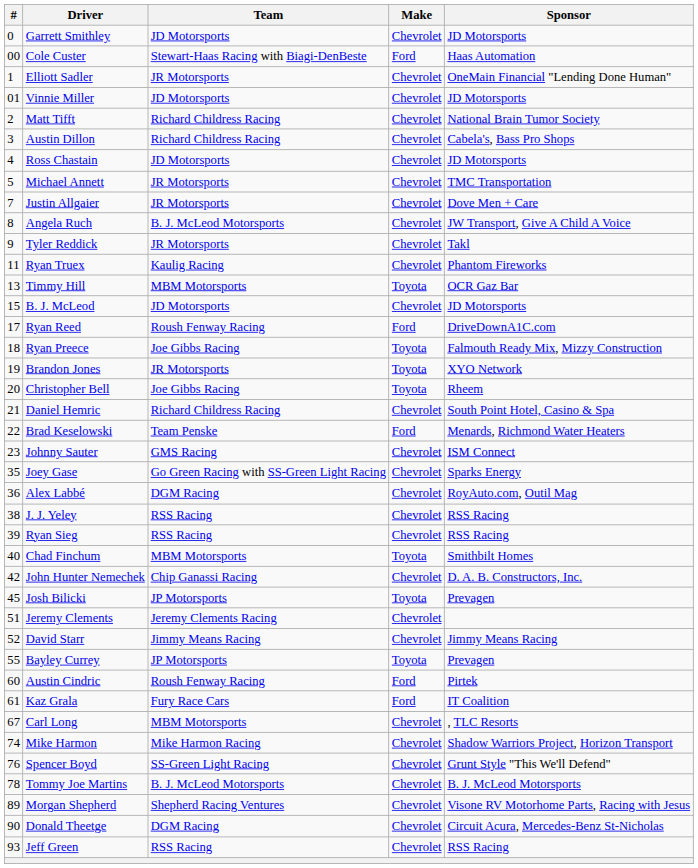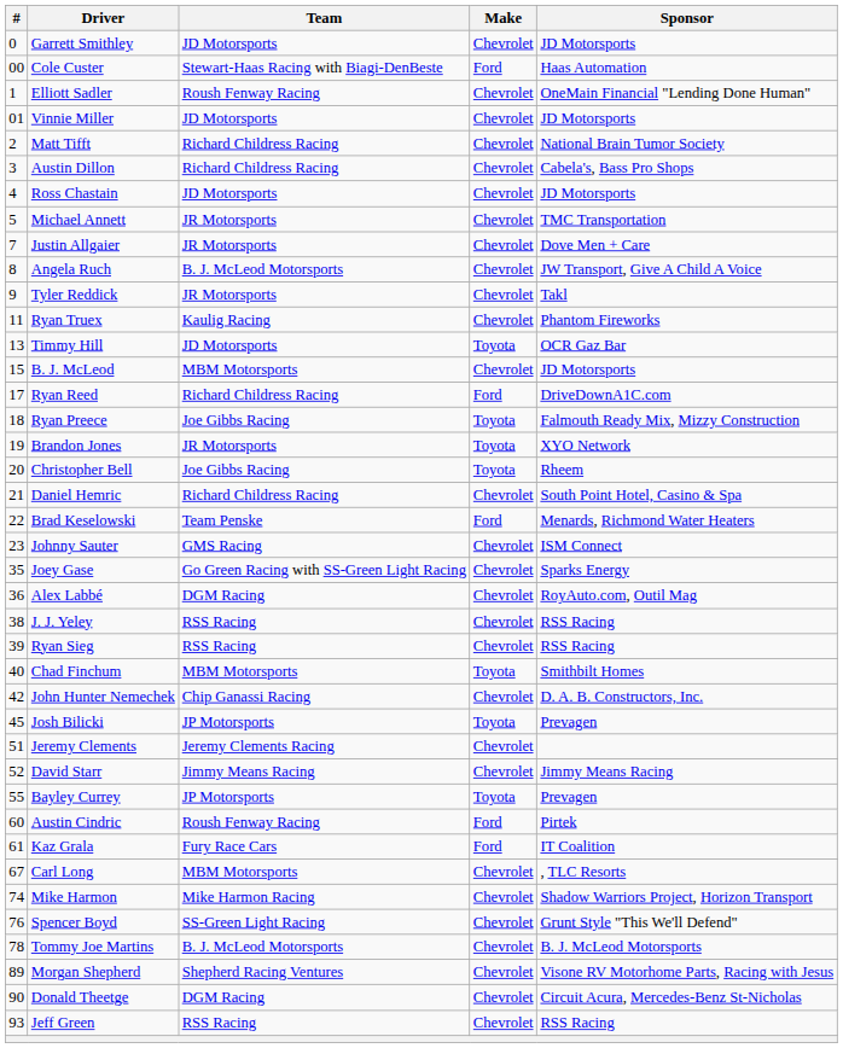 <table class="wikitable" style="font-size:95%">
 <tr>
 <th>#</th>
 <th>Driver</th>
 <th>Team</th>
 <th>Make</th>
 <th>Sponsor</th>
 </tr>
 <tr>
 <td>0</td>
 <td><a href='#'>Garrett Smithley</a></td>
 <td><a href='#'>JD Motorsports</a></td>
 <td><a href='#'>Chevrolet</a></td>
 <td><a href='#'>JD Motorsports</a></td>
 </tr>
 <tr>
 <td>00</td>
 <td><a href='#'>Cole Custer</a></td>
 <td><a href='#'>Stewart-Haas Racing</a> with <a href='#'>Biagi-DenBeste</a></td>
 <td><a href='#'>Ford</a></td>
 <td><a href='#'>Haas Automation</a></td>
 </tr>
 <tr>
 <td>1</td>
 <td><a href='#'>Elliott Sadler</a></td>
-<td><a href='#'>JR Motorsports</a></td>
+<td><a href='#'>Roush Fenway Racing</a></td>
 <td><a href='#'>Chevrolet</a></td>
 <td><a href='#'>OneMain Financial</a> "Lending Done Human"</td>
 </tr>
 <tr>
 <td>01</td>
 <td><a href='#'>Vinnie Miller</a></td>
 <td><a href='#'>JD Motorsports</a></td>
 <td><a href='#'>Chevrolet</a></td>
 <td><a href='#'>JD Motorsports</a></td>
 </tr>
 <tr>
 <td>2</td>
 <td><a href='#'>Matt Tifft</a></td>
 <td><a href='#'>Richard Childress Racing</a></td>
 <td><a href='#'>Chevrolet</a></td>
 <td><a href='#'>National Brain Tumor Society</a></td>
 </tr>
 <tr>
 <td>3</td>
 <td><a href='#'>Austin Dillon</a></td>
 <td><a href='#'>Richard Childress Racing</a></td>
 <td><a href='#'>Chevrolet</a></td>
 <td><a href='#'>Cabela's</a>, <a href='#'>Bass Pro Shops</a></td>
 </tr>
 <tr>
 <td>4</td>
 <td><a href='#'>Ross Chastain</a></td>
 <td><a href='#'>JD Motorsports</a></td>
 <td><a href='#'>Chevrolet</a></td>
 <td><a href='#'>JD Motorsports</a></td>
 </tr>
 <tr>
 <td>5</td>
 <td><a href='#'>Michael Annett</a></td>
 <td><a href='#'>JR Motorsports</a></td>
 <td><a href='#'>Chevrolet</a></td>
 <td><a href='#'>TMC Transportation</a></td>
 </tr>
 <tr>
 <td>7</td>
 <td><a href='#'>Justin Allgaier</a></td>
 <td><a href='#'>JR Motorsports</a></td>
 <td><a href='#'>Chevrolet</a></td>
 <td><a href='#'>Dove Men + Care</a></td>
 </tr>
 <tr>
 <td>8</td>
 <td><a href='#'>Angela Ruch</a></td>
 <td><a href='#'>B. J. McLeod Motorsports</a></td>
 <td><a href='#'>Chevrolet</a></td>
 <td><a href='#'>JW Transport</a>, <a href='#'>Give A Child A Voice</a></td>
 </tr>
 <tr>
 <td>9</td>
 <td><a href='#'>Tyler Reddick</a></td>
 <td><a href='#'>JR Motorsports</a></td>
 <td><a href='#'>Chevrolet</a></td>
 <td><a href='#'>Takl</a></td>
 </tr>
 <tr>
 <td>11</td>
 <td><a href='#'>Ryan Truex</a></td>
 <td><a href='#'>Kaulig Racing</a></td>
 <td><a href='#'>Chevrolet</a></td>
 <td><a href='#'>Phantom Fireworks</a></td>
 </tr>
 <tr>
 <td>13</td>
 <td><a href='#'>Timmy Hill</a></td>
-<td><a href='#'>MBM Motorsports</a></td>
+<td><a href='#'>JD Motorsports</a></td>
 <td><a href='#'>Toyota</a></td>
 <td><a href='#'>OCR Gaz Bar</a></td>
 </tr>
 <tr>
 <td>15</td>
 <td><a href='#'>B. J. McLeod</a></td>
-<td><a href='#'>JD Motorsports</a></td>
+<td><a href='#'>MBM Motorsports</a></td>
 <td><a href='#'>Chevrolet</a></td>
 <td><a href='#'>JD Motorsports</a></td>
 </tr>
 <tr>
 <td>17</td>
 <td><a href='#'>Ryan Reed</a></td>
-<td><a href='#'>Roush Fenway Racing</a></td>
+<td><a href='#'>Richard Childress Racing</a></td>
 <td><a href='#'>Ford</a></td>
 <td><a href='#'>DriveDownA1C.com</a></td>
 </tr>
 <tr>
 <td>18</td>
 <td><a href='#'>Ryan Preece</a></td>
 <td><a href='#'>Joe Gibbs Racing</a></td>
 <td><a href='#'>Toyota</a></td>
 <td><a href='#'>Falmouth Ready Mix</a>, <a href='#'>Mizzy Construction</a></td>
 </tr>
 <tr>
 <td>19</td>
 <td><a href='#'>Brandon Jones</a></td>
 <td><a href='#'>JR Motorsports</a></td>
 <td><a href='#'>Toyota</a></td>
 <td><a href='#'>XYO Network</a></td>
 </tr>
 <tr>
 <td>20</td>
 <td><a href='#'>Christopher Bell</a></td>
 <td><a href='#'>Joe Gibbs Racing</a></td>
 <td><a href='#'>Toyota</a></td>
 <td><a href='#'>Rheem</a></td>
 </tr>
 <tr>
 <td>21</td>
 <td><a href='#'>Daniel Hemric</a></td>
 <td><a href='#'>Richard Childress Racing</a></td>
 <td><a href='#'>Chevrolet</a></td>
 <td><a href='#'>South Point Hotel, Casino & Spa</a></td>
 </tr>
 <tr>
 <td>22</td>
 <td><a href='#'>Brad Keselowski</a></td>
 <td><a href='#'>Team Penske</a></td>
 <td><a href='#'>Ford</a></td>
 <td><a href='#'>Menards</a>, <a href='#'>Richmond Water Heaters</a></td>
 </tr>
 <tr>
 <td>23</td>
 <td><a href='#'>Johnny Sauter</a></td>
 <td><a href='#'>GMS Racing</a></td>
 <td><a href='#'>Chevrolet</a></td>
 <td><a href='#'>ISM Connect</a></td>
 </tr>
 <tr>
 <td>35</td>
 <td><a href='#'>Joey Gase</a></td>
 <td><a href='#'>Go Green Racing</a> with <a href='#'>SS-Green Light Racing</a></td>
 <td><a href='#'>Chevrolet</a></td>
 <td><a href='#'>Sparks Energy</a></td>
 </tr>
 <tr>
 <td>36</td>
 <td><a href='#'>Alex Labbé</a></td>
 <td><a href='#'>DGM Racing</a></td>
 <td><a href='#'>Chevrolet</a></td>
 <td><a href='#'>RoyAuto.com</a>, <a href='#'>Outil Mag</a></td>
 </tr>
 <tr>
 <td>38</td>
 <td><a href='#'>J. J. Yeley</a></td>
 <td><a href='#'>RSS Racing</a></td>
 <td><a href='#'>Chevrolet</a></td>
 <td><a href='#'>RSS Racing</a></td>
 </tr>
 <tr>
 <td>39</td>
 <td><a href='#'>Ryan Sieg</a></td>
 <td><a href='#'>RSS Racing</a></td>
 <td><a href='#'>Chevrolet</a></td>
 <td><a href='#'>RSS Racing</a></td>
 </tr>
 <tr>
 <td>40</td>
 <td><a href='#'>Chad Finchum</a></td>
 <td><a href='#'>MBM Motorsports</a></td>
 <td><a href='#'>Toyota</a></td>
 <td><a href='#'>Smithbilt Homes</a></td>
 </tr>
 <tr>
 <td>42</td>
 <td><a href='#'>John Hunter Nemechek</a></td>
 <td><a href='#'>Chip Ganassi Racing</a></td>
 <td><a href='#'>Chevrolet</a></td>
 <td><a href='#'>D. A. B. Constructors, Inc.</a></td>
 </tr>
 <tr>
 <td>45</td>
 <td><a href='#'>Josh Bilicki</a></td>
 <td><a href='#'>JP Motorsports</a></td>
 <td><a href='#'>Toyota</a></td>
 <td><a href='#'>Prevagen</a></td>
 </tr>
 <tr>
 <td>51</td>
 <td><a href='#'>Jeremy Clements</a></td>
 <td><a href='#'>Jeremy Clements Racing</a></td>
 <td><a href='#'>Chevrolet</a></td>
 <td></td>
 </tr>
 <tr>
 <td>52</td>
 <td><a href='#'>David Starr</a></td>
 <td><a href='#'>Jimmy Means Racing</a></td>
 <td><a href='#'>Chevrolet</a></td>
 <td><a href='#'>Jimmy Means Racing</a></td>
 </tr>
 <tr>
 <td>55</td>
 <td><a href='#'>Bayley Currey</a></td>
 <td><a href='#'>JP Motorsports</a></td>
 <td><a href='#'>Toyota</a></td>
 <td><a href='#'>Prevagen</a></td>
 </tr>
 <tr>
 <td>60</td>
 <td><a href='#'>Austin Cindric</a></td>
 <td><a href='#'>Roush Fenway Racing</a></td>
 <td><a href='#'>Ford</a></td>
 <td><a href='#'>Pirtek</a></td>
 </tr>
 <tr>
 <td>61</td>
 <td><a href='#'>Kaz Grala</a></td>
 <td><a href='#'>Fury Race Cars</a></td>
 <td><a href='#'>Ford</a></td>
 <td><a href='#'>IT Coalition</a></td>
 </tr>
 <tr>
 <td>67</td>
 <td><a href='#'>Carl Long</a></td>
 <td><a href='#'>MBM Motorsports</a></td>
 <td><a href='#'>Chevrolet</a></td>
 <td>, <a href='#'>TLC Resorts</a></td>
 </tr>
 <tr>
 <td>74</td>
 <td><a href='#'>Mike Harmon</a></td>
 <td><a href='#'>Mike Harmon Racing</a></td>
 <td><a href='#'>Chevrolet</a></td>
 <td><a href='#'>Shadow Warriors Project</a>, <a href='#'>Horizon Transport</a></td>
 </tr>
 <tr>
 <td>76</td>
 <td><a href='#'>Spencer Boyd</a></td>
 <td><a href='#'>SS-Green Light Racing</a></td>
 <td><a href='#'>Chevrolet</a></td>
 <td><a href='#'>Grunt Style</a> "This We'll Defend"</td>
 </tr>
 <tr>
 <td>78</td>
 <td><a href='#'>Tommy Joe Martins</a></td>
 <td><a href='#'>B. J. McLeod Motorsports</a></td>
 <td><a href='#'>Chevrolet</a></td>
 <td><a href='#'>B. J. McLeod Motorsports</a></td>
 </tr>
 <tr>
 <td>89</td>
 <td><a href='#'>Morgan Shepherd</a></td>
 <td><a href='#'>Shepherd Racing Ventures</a></td>
 <td><a href='#'>Chevrolet</a></td>
 <td><a href='#'>Visone RV Motorhome Parts</a>, <a href='#'>Racing with Jesus</a></td>
 </tr>
 <tr>
 <td>90</td>
 <td><a href='#'>Donald Theetge</a></td>
 <td><a href='#'>DGM Racing</a></td>
 <td><a href='#'>Chevrolet</a></td>
 <td><a href='#'>Circuit Acura</a>, <a href='#'>Mercedes-Benz St-Nicholas</a></td>
 </tr>
 <tr>
 <td>93</td>
 <td><a href='#'>Jeff Green</a></td>
 <td><a href='#'>RSS Racing</a></td>
 <td><a href='#'>Chevrolet</a></td>
 <td><a href='#'>RSS Racing</a></td>
 </tr>
 <tr>
 <th colspan="5"></th>
 </tr>
 </table>
